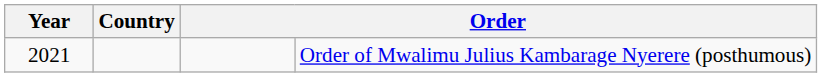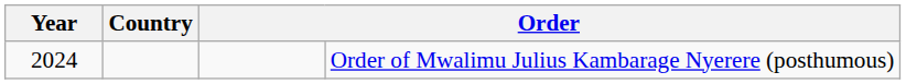 <table class="wikitable" style="text-align:left;">
 <tr ->
 <th width="60px">Year</th>
 <th>Country</th>
 <th colspan=2><a href='#'>Order</a></th>
 </tr>
 <tr>
-<td align="center">2021</td>
+<td align="center">2024</td>
 <td></td>
 <td width="80px"></td>
 <td><a href='#'>Order of Mwalimu Julius Kambarage Nyerere</a> (posthumous)</td>
 </tr>
 </table>
